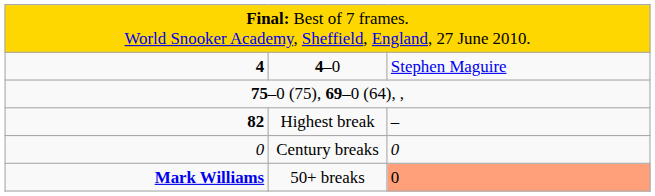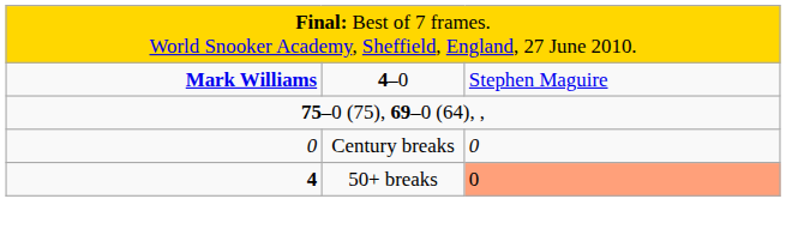 <table class="wikitable" style="font-size: 95%; margin: 1em auto 1em auto;">
 <tr>
 <td colspan="3" align="center" bgcolor="#ffd700"><strong>Final:</strong> Best of 7 frames. <br><a href='#'>World Snooker Academy</a>, <a href='#'>Sheffield</a>, <a href='#'>England</a>, 27 June 2010.</td>
 </tr>
 <tr>
-<td align="right"><strong>4</strong></td>
+<td width="230" align="right"><strong><a href='#'>Mark Williams</a></strong><br></td>
 <td width="100" align="center"><strong>4</strong>–0</td>
 <td width="230"><a href='#'>Stephen Maguire</a><br></td>
 </tr>
 <tr>
 <td colspan="3" align="center" style="font-size: 100%"><strong>75</strong>–0 (75), <strong>69</strong>–0 (64), , </td>
 </tr>
 <tr>
-<td align="right"><strong>82</strong></td>
-<td align="center">Highest break</td>
-<td>–</td>
-</tr>
-<tr>
 <td align="right"><em>0</em></td>
 <td align="center">Century breaks</td>
 <td><em>0</em></td>
 </tr>
 <tr>
-<td width="230" align="right"><strong><a href='#'>Mark Williams</a></strong><br></td>
+<td align="right"><strong>4</strong></td>
 <td align="center">50+ breaks</td>
 <td style="background: lightsalmon;">0</td>
 </tr>
 </table>
